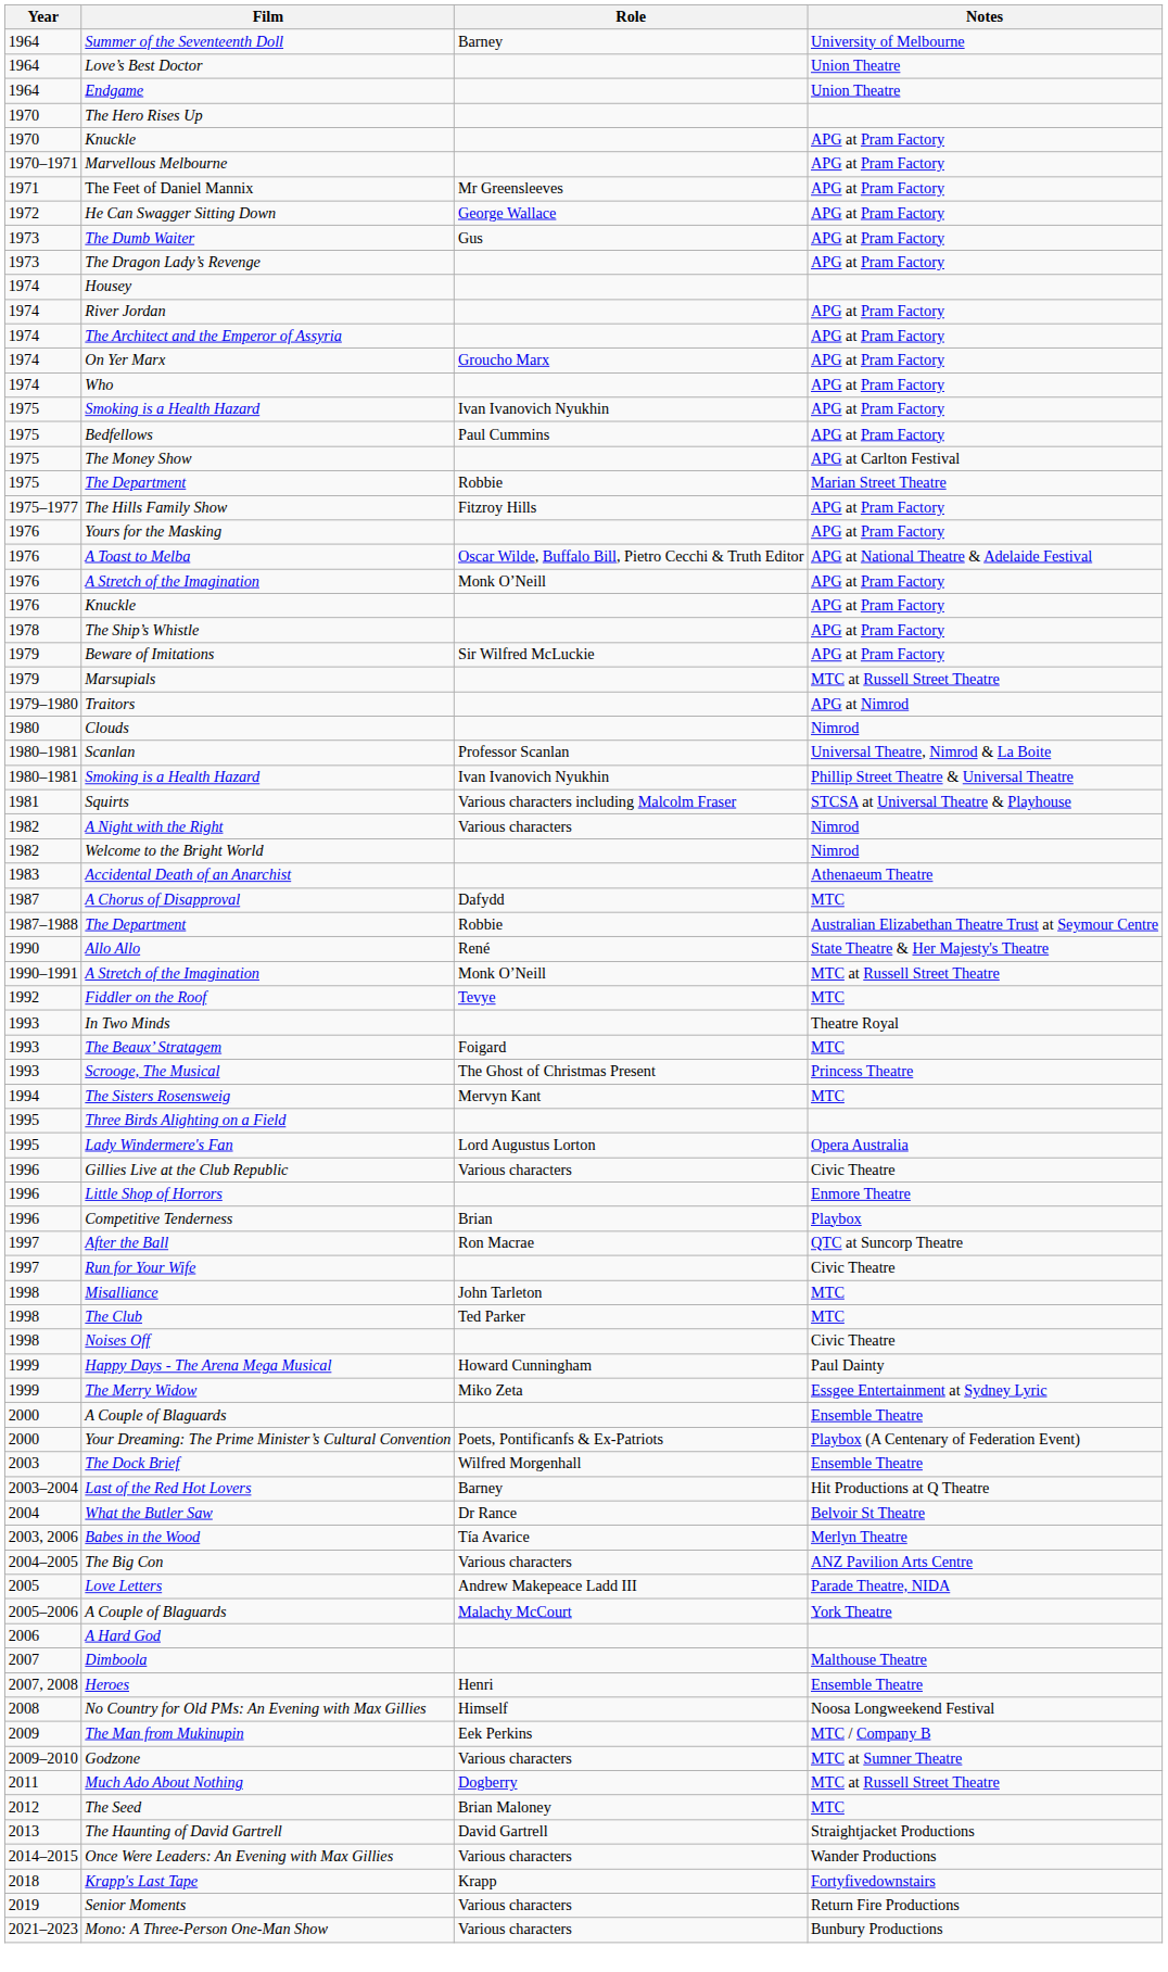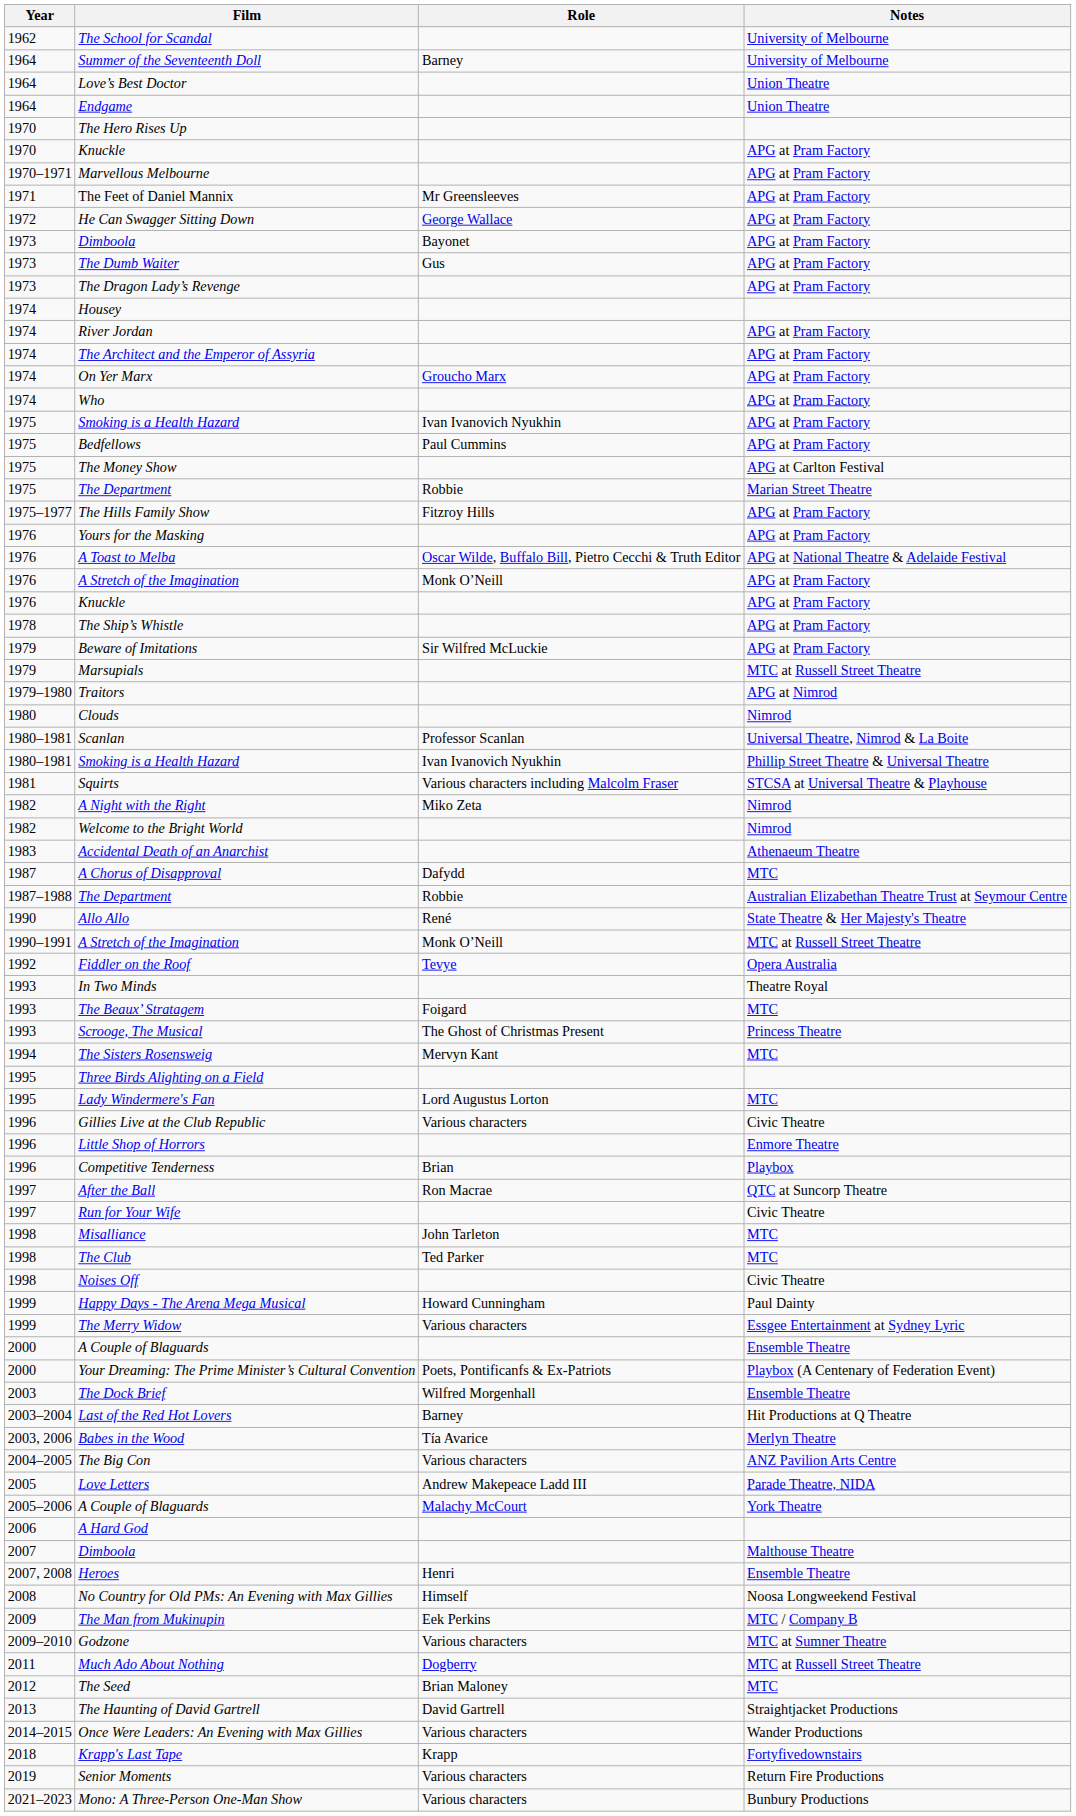 <table class="wikitable">
 <tr>
 <th>Year</th>
 <th>Film</th>
 <th>Role</th>
 <th>Notes</th>
+</tr>
+<tr>
+<td>1962</td>
+<td><em><a href='#'>The School for Scandal</a></em></td>
+<td></td>
+<td><a href='#'>University of Melbourne</a></td>
 </tr>
 <tr>
 <td>1964</td>
 <td><em><a href='#'>Summer of the Seventeenth Doll</a></em></td>
 <td>Barney</td>
 <td><a href='#'>University of Melbourne</a></td>
 </tr>
 <tr>
 <td>1964</td>
 <td><em>Love’s Best Doctor</em></td>
 <td></td>
 <td><a href='#'>Union Theatre</a></td>
 </tr>
 <tr>
 <td>1964</td>
 <td><em><a href='#'>Endgame</a></em></td>
 <td></td>
 <td><a href='#'>Union Theatre</a></td>
 </tr>
 <tr>
 <td>1970</td>
 <td><em>The Hero Rises Up</em></td>
 <td></td>
 <td></td>
 </tr>
 <tr>
 <td>1970</td>
 <td><em>Knuckle</em></td>
 <td></td>
 <td><a href='#'>APG</a> at <a href='#'>Pram Factory</a></td>
 </tr>
 <tr>
 <td>1970–1971</td>
 <td><em>Marvellous Melbourne</em></td>
 <td></td>
 <td><a href='#'>APG</a> at <a href='#'>Pram Factory</a></td>
 </tr>
 <tr>
 <td>1971</td>
 <td>The Feet of Daniel Mannix</td>
 <td>Mr Greensleeves</td>
 <td><a href='#'>APG</a> at <a href='#'>Pram Factory</a></td>
 </tr>
 <tr>
 <td>1972</td>
 <td><em>He Can Swagger Sitting Down</em></td>
 <td><a href='#'>George Wallace</a></td>
+<td><a href='#'>APG</a> at <a href='#'>Pram Factory</a></td>
+</tr>
+<tr>
+<td>1973</td>
+<td><em><a href='#'>Dimboola</a></em></td>
+<td>Bayonet</td>
 <td><a href='#'>APG</a> at <a href='#'>Pram Factory</a></td>
 </tr>
 <tr>
 <td>1973</td>
 <td><em><a href='#'>The Dumb Waiter</a></em></td>
 <td>Gus</td>
 <td><a href='#'>APG</a> at <a href='#'>Pram Factory</a></td>
 </tr>
 <tr>
 <td>1973</td>
 <td><em>The Dragon Lady’s Revenge</em></td>
 <td></td>
 <td><a href='#'>APG</a> at <a href='#'>Pram Factory</a></td>
 </tr>
 <tr>
 <td>1974</td>
 <td><em>Housey</em></td>
 <td></td>
 <td></td>
 </tr>
 <tr>
 <td>1974</td>
 <td><em>River Jordan</em></td>
 <td></td>
 <td><a href='#'>APG</a> at <a href='#'>Pram Factory</a></td>
 </tr>
 <tr>
 <td>1974</td>
 <td><em><a href='#'>The Architect and the Emperor of Assyria</a></em></td>
 <td></td>
 <td><a href='#'>APG</a> at <a href='#'>Pram Factory</a></td>
 </tr>
 <tr>
 <td>1974</td>
 <td><em>On Yer Marx</em></td>
 <td><a href='#'>Groucho Marx</a></td>
 <td><a href='#'>APG</a> at <a href='#'>Pram Factory</a></td>
 </tr>
 <tr>
 <td>1974</td>
 <td><em>Who</em></td>
 <td></td>
 <td><a href='#'>APG</a> at <a href='#'>Pram Factory</a></td>
 </tr>
 <tr>
 <td>1975</td>
 <td><em><a href='#'>Smoking is a Health Hazard</a></em></td>
 <td>Ivan Ivanovich Nyukhin</td>
 <td><a href='#'>APG</a> at <a href='#'>Pram Factory</a></td>
 </tr>
 <tr>
 <td>1975</td>
 <td><em>Bedfellows</em></td>
 <td>Paul Cummins</td>
 <td><a href='#'>APG</a> at <a href='#'>Pram Factory</a></td>
 </tr>
 <tr>
 <td>1975</td>
 <td><em>The Money Show</em></td>
 <td></td>
 <td><a href='#'>APG</a> at Carlton Festival</td>
 </tr>
 <tr>
 <td>1975</td>
 <td><em><a href='#'>The Department</a></em></td>
 <td>Robbie</td>
 <td><a href='#'>Marian Street Theatre</a></td>
 </tr>
 <tr>
 <td>1975–1977</td>
 <td><em>The Hills Family Show</em></td>
 <td>Fitzroy Hills</td>
 <td><a href='#'>APG</a> at <a href='#'>Pram Factory</a></td>
 </tr>
 <tr>
 <td>1976</td>
 <td><em>Yours for the Masking</em></td>
 <td></td>
 <td><a href='#'>APG</a> at <a href='#'>Pram Factory</a></td>
 </tr>
 <tr>
 <td>1976</td>
 <td><em><a href='#'>A Toast to Melba</a></em></td>
 <td><a href='#'>Oscar Wilde</a>, <a href='#'>Buffalo Bill</a>, Pietro Cecchi & Truth Editor</td>
 <td><a href='#'>APG</a> at <a href='#'>National Theatre</a> & <a href='#'>Adelaide Festival</a></td>
 </tr>
 <tr>
 <td>1976</td>
 <td><em><a href='#'>A Stretch of the Imagination</a></em></td>
 <td>Monk O’Neill</td>
 <td><a href='#'>APG</a> at <a href='#'>Pram Factory</a></td>
 </tr>
 <tr>
 <td>1976</td>
 <td><em>Knuckle</em></td>
 <td></td>
 <td><a href='#'>APG</a> at <a href='#'>Pram Factory</a></td>
 </tr>
 <tr>
 <td>1978</td>
 <td><em>The Ship’s Whistle</em></td>
 <td></td>
 <td><a href='#'>APG</a> at <a href='#'>Pram Factory</a></td>
 </tr>
 <tr>
 <td>1979</td>
 <td><em>Beware of Imitations</em></td>
 <td>Sir Wilfred McLuckie</td>
 <td><a href='#'>APG</a> at <a href='#'>Pram Factory</a></td>
 </tr>
 <tr>
 <td>1979</td>
 <td><em>Marsupials</em></td>
 <td></td>
 <td><a href='#'>MTC</a> at <a href='#'>Russell Street Theatre</a></td>
 </tr>
 <tr>
 <td>1979–1980</td>
 <td><em>Traitors</em></td>
 <td></td>
 <td><a href='#'>APG</a> at <a href='#'>Nimrod</a></td>
 </tr>
 <tr>
 <td>1980</td>
 <td><em>Clouds</em></td>
 <td></td>
 <td><a href='#'>Nimrod</a></td>
 </tr>
 <tr>
 <td>1980–1981</td>
 <td><em>Scanlan</em></td>
 <td>Professor Scanlan</td>
 <td><a href='#'>Universal Theatre</a>, <a href='#'>Nimrod</a> & <a href='#'>La Boite</a></td>
 </tr>
 <tr>
 <td>1980–1981</td>
 <td><em><a href='#'>Smoking is a Health Hazard</a></em></td>
 <td>Ivan Ivanovich Nyukhin</td>
 <td><a href='#'>Phillip Street Theatre</a> & <a href='#'>Universal Theatre</a></td>
 </tr>
 <tr>
 <td>1981</td>
 <td><em>Squirts</em></td>
 <td>Various characters including <a href='#'>Malcolm Fraser</a></td>
 <td><a href='#'>STCSA</a> at <a href='#'>Universal Theatre</a> & <a href='#'>Playhouse</a></td>
 </tr>
 <tr>
 <td>1982</td>
 <td><em><a href='#'>A Night with the Right</a></em></td>
-<td>Various characters</td>
+<td>Miko Zeta</td>
 <td><a href='#'>Nimrod</a></td>
 </tr>
 <tr>
 <td>1982</td>
 <td><em>Welcome to the Bright World</em></td>
 <td></td>
 <td><a href='#'>Nimrod</a></td>
 </tr>
 <tr>
 <td>1983</td>
 <td><em><a href='#'>Accidental Death of an Anarchist</a></em></td>
 <td></td>
 <td><a href='#'>Athenaeum Theatre</a></td>
 </tr>
 <tr>
 <td>1987</td>
 <td><em><a href='#'>A Chorus of Disapproval</a></em></td>
 <td>Dafydd</td>
 <td><a href='#'>MTC</a></td>
 </tr>
 <tr>
 <td>1987–1988</td>
 <td><em><a href='#'>The Department</a></em></td>
 <td>Robbie</td>
 <td><a href='#'>Australian Elizabethan Theatre Trust</a> at <a href='#'>Seymour Centre</a></td>
 </tr>
 <tr>
 <td>1990</td>
 <td><em><a href='#'>Allo Allo</a></em></td>
 <td>René</td>
 <td><a href='#'>State Theatre</a> & <a href='#'>Her Majesty's Theatre</a></td>
 </tr>
 <tr>
 <td>1990–1991</td>
 <td><em><a href='#'>A Stretch of the Imagination</a></em></td>
 <td>Monk O’Neill</td>
 <td><a href='#'>MTC</a> at <a href='#'>Russell Street Theatre</a></td>
 </tr>
 <tr>
 <td>1992</td>
 <td><em><a href='#'>Fiddler on the Roof</a></em></td>
 <td><a href='#'>Tevye</a></td>
-<td><a href='#'>MTC</a></td>
+<td><a href='#'>Opera Australia</a></td>
 </tr>
 <tr>
 <td>1993</td>
 <td><em>In Two Minds</em></td>
 <td></td>
 <td>Theatre Royal</td>
 </tr>
 <tr>
 <td>1993</td>
 <td><em><a href='#'>The Beaux’ Stratagem</a></em></td>
 <td>Foigard</td>
 <td><a href='#'>MTC</a></td>
 </tr>
 <tr>
 <td>1993</td>
 <td><em><a href='#'>Scrooge, The Musical</a></em></td>
 <td>The Ghost of Christmas Present</td>
 <td><a href='#'>Princess Theatre</a></td>
 </tr>
 <tr>
 <td>1994</td>
 <td><em><a href='#'>The Sisters Rosensweig</a></em></td>
 <td>Mervyn Kant</td>
 <td><a href='#'>MTC</a></td>
 </tr>
 <tr>
 <td>1995</td>
 <td><em><a href='#'>Three Birds Alighting on a Field</a></em></td>
 <td></td>
 <td></td>
 </tr>
 <tr>
 <td>1995</td>
 <td><em><a href='#'>Lady Windermere's Fan</a></em></td>
 <td>Lord Augustus Lorton</td>
-<td><a href='#'>Opera Australia</a></td>
+<td><a href='#'>MTC</a></td>
 </tr>
 <tr>
 <td>1996</td>
 <td><em>Gillies Live at the Club Republic</em></td>
 <td>Various characters</td>
 <td>Civic Theatre</td>
 </tr>
 <tr>
 <td>1996</td>
 <td><em><a href='#'>Little Shop of Horrors</a></em></td>
 <td></td>
 <td><a href='#'>Enmore Theatre</a></td>
 </tr>
 <tr>
 <td>1996</td>
 <td><em>Competitive Tenderness</em></td>
 <td>Brian</td>
 <td><a href='#'>Playbox</a></td>
 </tr>
 <tr>
 <td>1997</td>
 <td><em><a href='#'>After the Ball</a></em></td>
 <td>Ron Macrae</td>
 <td><a href='#'>QTC</a> at Suncorp Theatre</td>
 </tr>
 <tr>
 <td>1997</td>
 <td><em><a href='#'>Run for Your Wife</a></em></td>
 <td></td>
 <td>Civic Theatre</td>
 </tr>
 <tr>
 <td>1998</td>
 <td><em><a href='#'>Misalliance</a></em></td>
 <td>John Tarleton</td>
 <td><a href='#'>MTC</a></td>
 </tr>
 <tr>
 <td>1998</td>
 <td><em><a href='#'>The Club</a></em></td>
 <td>Ted Parker</td>
 <td><a href='#'>MTC</a></td>
 </tr>
 <tr>
 <td>1998</td>
 <td><em><a href='#'>Noises Off</a></em></td>
 <td></td>
 <td>Civic Theatre</td>
 </tr>
 <tr>
 <td>1999</td>
 <td><em><a href='#'>Happy Days - The Arena Mega Musical</a></em></td>
 <td>Howard Cunningham</td>
 <td>Paul Dainty</td>
 </tr>
 <tr>
 <td>1999</td>
 <td><em><a href='#'>The Merry Widow</a></em></td>
-<td>Miko Zeta</td>
+<td>Various characters</td>
 <td><a href='#'>Essgee Entertainment</a> at <a href='#'>Sydney Lyric</a></td>
 </tr>
 <tr>
 <td>2000</td>
 <td><em>A Couple of Blaguards</em></td>
 <td></td>
 <td><a href='#'>Ensemble Theatre</a></td>
 </tr>
 <tr>
 <td>2000</td>
 <td><em>Your Dreaming: The Prime Minister’s Cultural Convention</em></td>
 <td>Poets, Pontificanfs & Ex-Patriots</td>
 <td><a href='#'>Playbox</a> (A Centenary of Federation Event)</td>
 </tr>
 <tr>
 <td>2003</td>
 <td><em><a href='#'>The Dock Brief</a></em></td>
 <td>Wilfred Morgenhall</td>
 <td><a href='#'>Ensemble Theatre</a></td>
 </tr>
 <tr>
 <td>2003–2004</td>
 <td><em><a href='#'>Last of the Red Hot Lovers</a></em></td>
 <td>Barney</td>
 <td>Hit Productions at Q Theatre</td>
-</tr>
-<tr>
-<td>2004</td>
-<td><em><a href='#'>What the Butler Saw</a></em></td>
-<td>Dr Rance</td>
-<td><a href='#'>Belvoir St Theatre</a></td>
 </tr>
 <tr>
 <td>2003, 2006</td>
 <td><em><a href='#'>Babes in the Wood</a></em></td>
 <td>Tía Avarice</td>
 <td><a href='#'>Merlyn Theatre</a></td>
 </tr>
 <tr>
 <td>2004–2005</td>
 <td><em>The Big Con</em></td>
 <td>Various characters</td>
 <td><a href='#'>ANZ Pavilion Arts Centre</a></td>
 </tr>
 <tr>
 <td>2005</td>
 <td><em><a href='#'>Love Letters</a></em></td>
 <td>Andrew Makepeace Ladd III</td>
 <td><a href='#'>Parade Theatre, NIDA</a></td>
 </tr>
 <tr>
 <td>2005–2006</td>
 <td><em>A Couple of Blaguards</em></td>
 <td><a href='#'>Malachy McCourt</a></td>
 <td><a href='#'>York Theatre</a></td>
 </tr>
 <tr>
 <td>2006</td>
 <td><em><a href='#'>A Hard God</a></em></td>
 <td></td>
 <td></td>
 </tr>
 <tr>
 <td>2007</td>
 <td><em><a href='#'>Dimboola</a></em></td>
 <td></td>
 <td><a href='#'>Malthouse Theatre</a></td>
 </tr>
 <tr>
 <td>2007, 2008</td>
 <td><em><a href='#'>Heroes</a></em></td>
 <td>Henri</td>
 <td><a href='#'>Ensemble Theatre</a></td>
 </tr>
 <tr>
 <td>2008</td>
 <td><em>No Country for Old PMs: An Evening with Max Gillies</em></td>
 <td>Himself</td>
 <td>Noosa Longweekend Festival</td>
 </tr>
 <tr>
 <td>2009</td>
 <td><em><a href='#'>The Man from Mukinupin</a></em></td>
 <td>Eek Perkins</td>
 <td><a href='#'>MTC</a> / <a href='#'>Company B</a></td>
 </tr>
 <tr>
 <td>2009–2010</td>
 <td><em>Godzone</em></td>
 <td>Various characters</td>
 <td><a href='#'>MTC</a> at <a href='#'>Sumner Theatre</a></td>
 </tr>
 <tr>
 <td>2011</td>
 <td><em><a href='#'>Much Ado About Nothing</a></em></td>
 <td><a href='#'>Dogberry</a></td>
 <td><a href='#'>MTC</a> at <a href='#'>Russell Street Theatre</a></td>
 </tr>
 <tr>
 <td>2012</td>
 <td><em>The Seed</em></td>
 <td>Brian Maloney</td>
 <td><a href='#'>MTC</a></td>
 </tr>
 <tr>
 <td>2013</td>
 <td><em>The Haunting of David Gartrell</em></td>
 <td>David Gartrell</td>
 <td>Straightjacket Productions</td>
 </tr>
 <tr>
 <td>2014–2015</td>
 <td><em>Once Were Leaders: An Evening with Max Gillies</em></td>
 <td>Various characters</td>
 <td>Wander Productions</td>
 </tr>
 <tr>
 <td>2018</td>
 <td><em><a href='#'>Krapp's Last Tape</a></em></td>
 <td>Krapp</td>
 <td><a href='#'>Fortyfivedownstairs</a></td>
 </tr>
 <tr>
 <td>2019</td>
 <td><em>Senior Moments</em></td>
 <td>Various characters</td>
 <td>Return Fire Productions</td>
 </tr>
 <tr>
 <td>2021–2023</td>
 <td><em>Mono: A Three-Person One-Man Show</em></td>
 <td>Various characters</td>
 <td>Bunbury Productions</td>
 </tr>
 </table>
